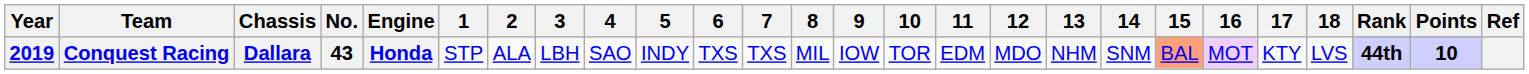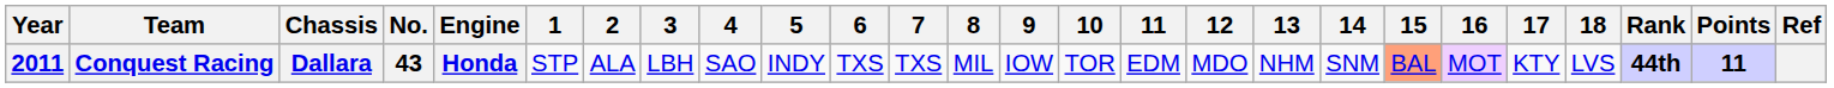 <table class="wikitable" style="text-align:center; font-size:90%">
 <tr>
 <th>Year</th>
 <th>Team</th>
 <th>Chassis</th>
 <th>No.</th>
 <th>Engine</th>
 <th>1</th>
 <th>2</th>
 <th>3</th>
 <th>4</th>
 <th>5</th>
 <th>6</th>
 <th>7</th>
 <th>8</th>
 <th>9</th>
 <th>10</th>
 <th>11</th>
 <th>12</th>
 <th>13</th>
 <th>14</th>
 <th>15</th>
 <th>16</th>
 <th>17</th>
 <th>18</th>
 <th>Rank</th>
 <th>Points</th>
 <th>Ref</th>
 </tr>
 <tr>
-<th><a href='#'>2019</a></th>
+<th><a href='#'>2011</a></th>
 <th><a href='#'>Conquest Racing</a></th>
 <th><a href='#'>Dallara</a></th>
 <th>43</th>
 <th><a href='#'>Honda</a></th>
 <td><a href='#'>STP</a></td>
 <td><a href='#'>ALA</a></td>
 <td><a href='#'>LBH</a></td>
 <td><a href='#'>SAO</a></td>
 <td><a href='#'>INDY</a></td>
 <td><a href='#'>TXS</a></td>
 <td><a href='#'>TXS</a></td>
 <td><a href='#'>MIL</a></td>
 <td><a href='#'>IOW</a></td>
 <td><a href='#'>TOR</a></td>
 <td><a href='#'>EDM</a></td>
 <td><a href='#'>MDO</a></td>
 <td><a href='#'>NHM</a></td>
 <td><a href='#'>SNM</a></td>
 <td style="background: lightsalmon;"><a href='#'>BAL</a></td>
 <td style="background:#EFCFFF;"><a href='#'>MOT</a><br></td>
 <td><a href='#'>KTY</a></td>
 <td><a href='#'>LVS</a></td>
 <th style="background:#CFCFFF;">44th</th>
-<th style="background:#CFCFFF;">10</th>
+<th style="background:#CFCFFF;">11</th>
 <th></th>
 </tr>
 </table>
